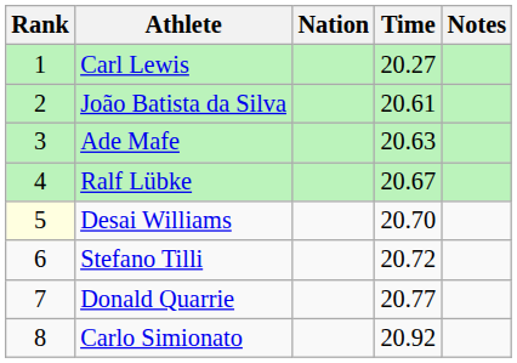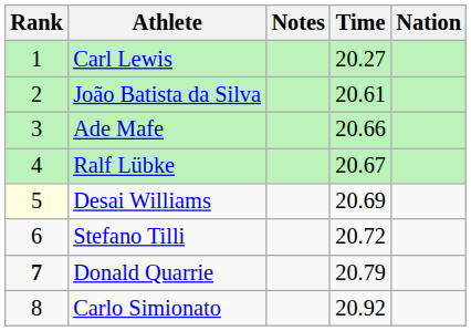 <table class="wikitable sortable" style="text-align:center">
 <tr>
 <th>Rank</th>
 <th>Athlete</th>
+<th>Notes</th>
+<th>Time</th>
 <th>Nation</th>
-<th>Time</th>
-<th>Notes</th>
 </tr>
 <tr style="background:#bbf3bb;">
 <td>1</td>
 <td align=left><a href='#'>Carl Lewis</a></td>
+<td></td>
+<td>20.27</td>
 <td align=left></td>
-<td>20.27</td>
-<td></td>
 </tr>
 <tr style="background:#bbf3bb;">
 <td>2</td>
 <td align=left><a href='#'>João Batista da Silva</a></td>
+<td></td>
+<td>20.61</td>
 <td align=left></td>
-<td>20.61</td>
-<td></td>
 </tr>
 <tr style="background:#bbf3bb;">
 <td>3</td>
 <td align=left><a href='#'>Ade Mafe</a></td>
+<td></td>
+<td>20.66</td>
 <td align=left></td>
-<td>20.63</td>
-<td></td>
 </tr>
 <tr style="background:#bbf3bb;">
 <td>4</td>
 <td align=left><a href='#'>Ralf Lübke</a></td>
+<td></td>
+<td>20.67</td>
 <td align=left></td>
-<td>20.67</td>
-<td></td>
 </tr>
 <tr>
 <td style="background: lightyellow;">5</td>
 <td align=left><a href='#'>Desai Williams</a></td>
+<td></td>
+<td>20.69</td>
 <td align=left></td>
-<td>20.70</td>
-<td></td>
 </tr>
 <tr>
 <td>6</td>
 <td align=left><a href='#'>Stefano Tilli</a></td>
+<td></td>
+<td>20.72</td>
 <td align=left></td>
-<td>20.72</td>
-<td></td>
 </tr>
 <tr>
-<td>7</td>
+<td><strong>7</strong></td>
 <td align=left><a href='#'>Donald Quarrie</a></td>
+<td></td>
+<td>20.79</td>
 <td align=left></td>
-<td>20.77</td>
-<td></td>
 </tr>
 <tr>
 <td>8</td>
 <td align=left><a href='#'>Carlo Simionato</a></td>
+<td></td>
+<td>20.92</td>
 <td align=left></td>
-<td>20.92</td>
-<td></td>
 </tr>
 </table>
